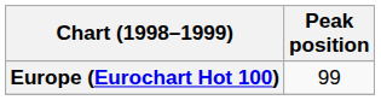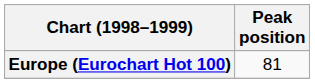 <table class="wikitable sortable plainrowheaders" style="text-align:center">
 <tr>
 <th>Chart (1998–1999)</th>
 <th>Peak<br>position</th>
 </tr>
 <tr>
 </tr>
 <tr>
 <th scope="row">Europe (<a href='#'>Eurochart Hot 100</a>)</th>
-<td>99</td>
+<td>81</td>
 </tr>
 <tr>
 </tr>
 <tr>
 </tr>
 <tr>
 </tr>
 <tr>
 </tr>
 </table>
